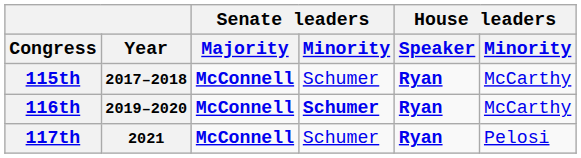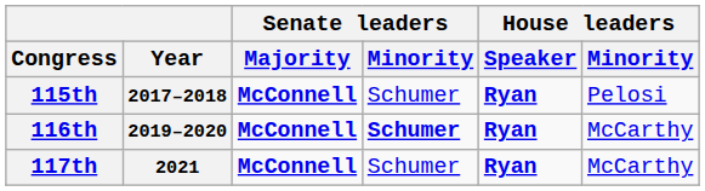 <table class="wikitable" style="margin-left:1em">
 <tr>
 <th colspan=2></th>
 <th colspan=2>Senate leaders</th>
 <th colspan=2>House leaders</th>
 </tr>
 <tr>
 <th>Congress</th>
 <th>Year</th>
 <th><a href='#'>Majority</a></th>
 <th><a href='#'>Minority</a></th>
 <th><a href='#'>Speaker</a></th>
 <th><a href='#'>Minority</a></th>
 </tr>
 <tr>
 <th><a href='#'>115th</a></th>
 <th><small>2017–2018</small></th>
 <td><strong><a href='#'>McConnell</a></strong></td>
 <td><a href='#'>Schumer</a></td>
 <td><strong><a href='#'>Ryan</a></strong></td>
-<td><a href='#'>McCarthy</a></td>
+<td><a href='#'>Pelosi</a></td>
 </tr>
 <tr>
 <th><a href='#'>116th</a></th>
 <th><small>2019–2020</small></th>
 <td><strong><a href='#'>McConnell</a></strong></td>
 <td><strong><a href='#'>Schumer</a></strong></td>
 <td><strong><a href='#'>Ryan</a></strong></td>
 <td><a href='#'>McCarthy</a></td>
 </tr>
 <tr>
 <th><a href='#'>117th</a></th>
 <th><small>2021</small></th>
 <td><strong><a href='#'>McConnell</a></strong></td>
 <td><a href='#'>Schumer</a></td>
 <td><strong><a href='#'>Ryan</a></strong></td>
-<td><a href='#'>Pelosi</a></td>
+<td><a href='#'>McCarthy</a></td>
 </tr>
 </table>
